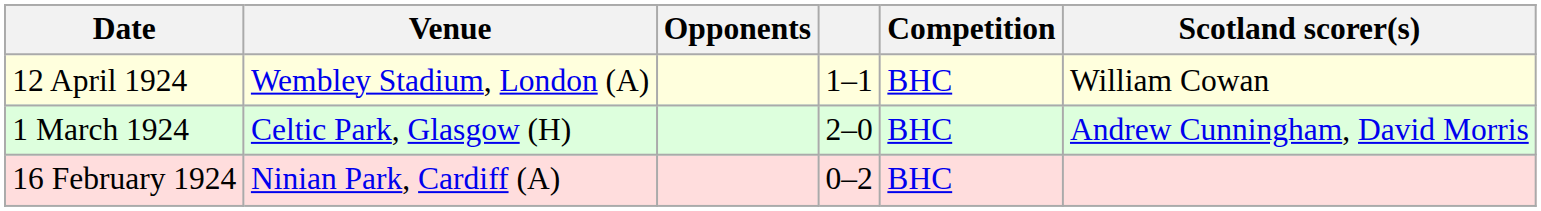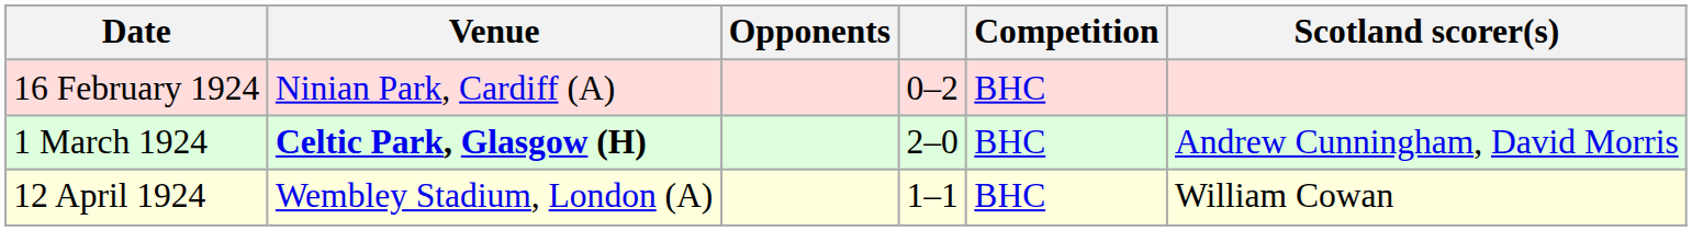 <table class="wikitable">
 <tr>
 <th>Date</th>
 <th>Venue</th>
 <th>Opponents</th>
 <th></th>
 <th>Competition</th>
 <th>Scotland scorer(s)</th>
 </tr>
+<tr bgcolor=#ffdddd>
+<td>16 February 1924</td>
+<td><a href='#'>Ninian Park</a>, <a href='#'>Cardiff</a> (A)</td>
+<td></td>
+<td align=center>0–2</td>
+<td><a href='#'>BHC</a></td>
+<td></td>
+</tr>
+<tr bgcolor=#ddffdd>
+<td>1 March 1924</td>
+<td><strong><a href='#'>Celtic Park</a>, <a href='#'>Glasgow</a> (H)</strong></td>
+<td></td>
+<td align=center>2–0</td>
+<td><a href='#'>BHC</a></td>
+<td><a href='#'>Andrew Cunningham</a>, <a href='#'>David Morris</a></td>
+</tr>
 <tr bgcolor=#ffffdd>
 <td>12 April 1924</td>
 <td><a href='#'>Wembley Stadium</a>, <a href='#'>London</a> (A)</td>
 <td></td>
 <td align=center>1–1</td>
 <td><a href='#'>BHC</a></td>
 <td>William Cowan</td>
 </tr>
-<tr bgcolor=#ddffdd>
-<td>1 March 1924</td>
-<td><a href='#'>Celtic Park</a>, <a href='#'>Glasgow</a> (H)</td>
-<td></td>
-<td align=center>2–0</td>
-<td><a href='#'>BHC</a></td>
-<td><a href='#'>Andrew Cunningham</a>, <a href='#'>David Morris</a></td>
-</tr>
-<tr bgcolor=#ffdddd>
-<td>16 February 1924</td>
-<td><a href='#'>Ninian Park</a>, <a href='#'>Cardiff</a> (A)</td>
-<td></td>
-<td align=center>0–2</td>
-<td><a href='#'>BHC</a></td>
-<td></td>
-</tr>
 </table>
